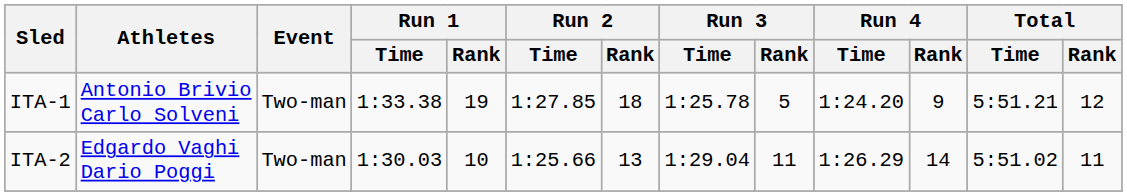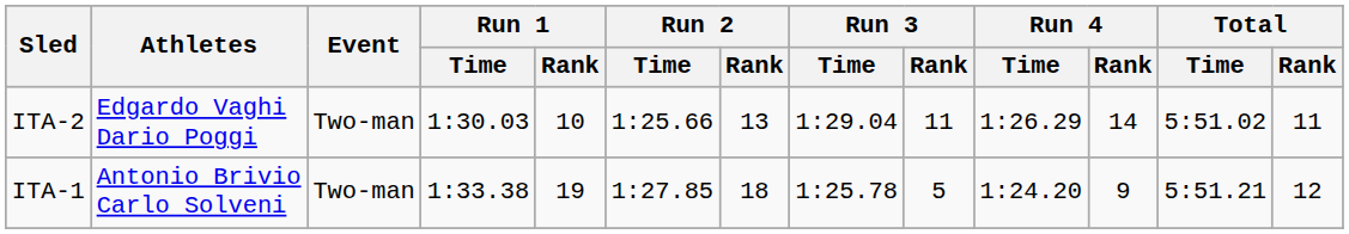 <table class="wikitable" border="1" style="font-size:90%">
 <tr>
 <th rowspan="2">Sled</th>
 <th rowspan="2">Athletes</th>
 <th rowspan="2">Event</th>
 <th colspan="2">Run 1</th>
 <th colspan="2">Run 2</th>
 <th colspan="2">Run 3</th>
 <th colspan="2">Run 4</th>
 <th colspan="2">Total</th>
 </tr>
 <tr>
 <th>Time</th>
 <th>Rank</th>
 <th>Time</th>
 <th>Rank</th>
 <th>Time</th>
 <th>Rank</th>
 <th>Time</th>
 <th>Rank</th>
 <th>Time</th>
 <th>Rank</th>
 </tr>
 <tr>
+<td align="center">ITA-2</td>
+<td><a href='#'>Edgardo Vaghi</a><br><a href='#'>Dario Poggi</a></td>
+<td>Two-man</td>
+<td align="center">1:30.03</td>
+<td align="center">10</td>
+<td align="center">1:25.66</td>
+<td align="center">13</td>
+<td align="center">1:29.04</td>
+<td align="center">11</td>
+<td align="center">1:26.29</td>
+<td align="center">14</td>
+<td align="center">5:51.02</td>
+<td align="center">11</td>
+</tr>
+<tr>
 <td align="center">ITA-1</td>
 <td><a href='#'>Antonio Brivio</a><br><a href='#'>Carlo Solveni</a></td>
 <td>Two-man</td>
 <td align="center">1:33.38</td>
 <td align="center">19</td>
 <td align="center">1:27.85</td>
 <td align="center">18</td>
 <td align="center">1:25.78</td>
 <td align="center">5</td>
 <td align="center">1:24.20</td>
 <td align="center">9</td>
 <td align="center">5:51.21</td>
 <td align="center">12</td>
 </tr>
-<tr>
-<td align="center">ITA-2</td>
-<td><a href='#'>Edgardo Vaghi</a><br><a href='#'>Dario Poggi</a></td>
-<td>Two-man</td>
-<td align="center">1:30.03</td>
-<td align="center">10</td>
-<td align="center">1:25.66</td>
-<td align="center">13</td>
-<td align="center">1:29.04</td>
-<td align="center">11</td>
-<td align="center">1:26.29</td>
-<td align="center">14</td>
-<td align="center">5:51.02</td>
-<td align="center">11</td>
-</tr>
 </table>
